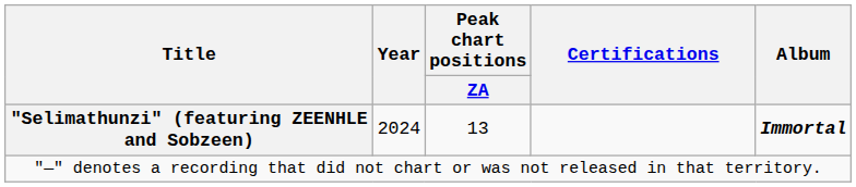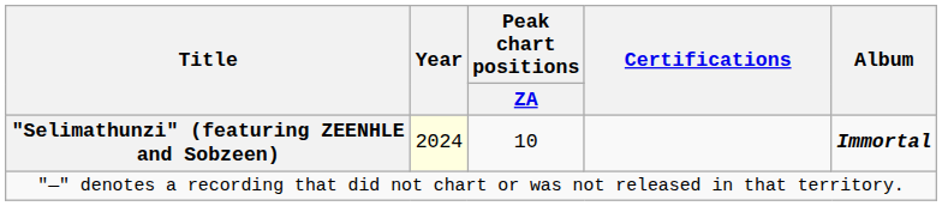 <table class="wikitable plainrowheaders" style="text-align:center;" border="1">
 <tr>
 <th scope="col" rowspan="2">Title</th>
 <th scope="col" rowspan="2">Year</th>
 <th scope="col" colspan="1">Peak chart positions</th>
 <th scope="col" rowspan="2" style="width:12em;"><a href='#'>Certifications</a></th>
 <th scope="col" rowspan="2">Album</th>
 </tr>
 <tr>
 <th scope="col" style="width:3em;font-size:100%;"><a href='#'>ZA</a><br></th>
 </tr>
 <tr>
 <th scope="row">"Selimathunzi" (featuring ZEENHLE and Sobzeen)</th>
-<td>2024</td>
-<td>13</td>
+<td style="background: lightyellow;">2024</td>
+<td>10</td>
 <td></td>
 <td><strong><em>Immortal</em></strong></td>
 </tr>
 <tr>
 <td colspan="8" style="font-size:90%">"—" denotes a recording that did not chart or was not released in that territory.</td>
 </tr>
 </table>
